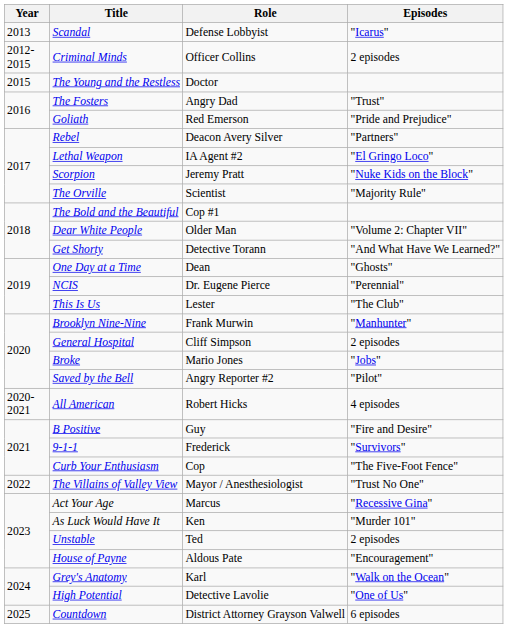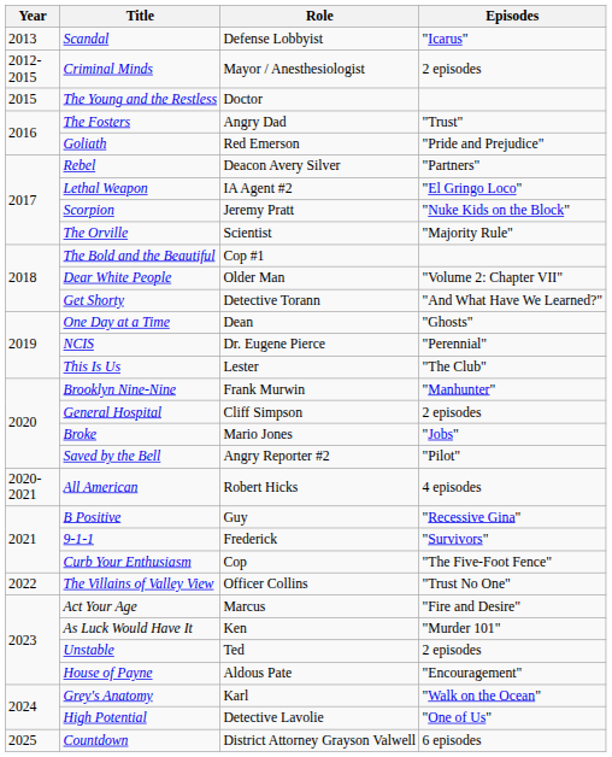 <table class="wikitable sortable">
 <tr>
 <th width="55">Year</th>
 <th>Title</th>
 <th>Role</th>
 <th>Episodes</th>
 </tr>
 <tr>
 <td>2013</td>
 <td><em><a href='#'>Scandal</a></em></td>
 <td>Defense Lobbyist</td>
 <td>"<a href='#'>Icarus</a>"</td>
 </tr>
 <tr>
 <td>2012-2015</td>
 <td><em><a href='#'>Criminal Minds</a></em></td>
-<td>Officer Collins</td>
+<td>Mayor / Anesthesiologist</td>
 <td>2 episodes</td>
 </tr>
 <tr>
 <td>2015</td>
 <td><em><a href='#'>The Young and the Restless</a></em></td>
 <td>Doctor</td>
 <td></td>
 </tr>
 <tr>
 <td rowspan="2">2016</td>
 <td><em><a href='#'>The Fosters</a></em></td>
 <td>Angry Dad</td>
 <td>"Trust"</td>
 </tr>
 <tr>
 <td><em><a href='#'>Goliath</a></em></td>
 <td>Red Emerson</td>
 <td>"Pride and Prejudice"</td>
 </tr>
 <tr>
 <td rowspan="4">2017</td>
 <td><em><a href='#'>Rebel</a></em></td>
 <td>Deacon Avery Silver</td>
 <td>"Partners"</td>
 </tr>
 <tr>
 <td><em><a href='#'>Lethal Weapon</a></em></td>
 <td>IA Agent #2</td>
 <td>"<a href='#'>El Gringo Loco</a>"</td>
 </tr>
 <tr>
 <td><em><a href='#'>Scorpion</a></em></td>
 <td>Jeremy Pratt</td>
 <td>"<a href='#'>Nuke Kids on the Block</a>"</td>
 </tr>
 <tr>
 <td><em><a href='#'>The Orville</a></em></td>
 <td>Scientist</td>
 <td>"Majority Rule"</td>
 </tr>
 <tr>
 <td rowspan="3">2018</td>
 <td><em><a href='#'>The Bold and the Beautiful</a></em></td>
 <td>Cop #1</td>
 <td></td>
 </tr>
 <tr>
 <td><em><a href='#'>Dear White People</a></em></td>
 <td>Older Man</td>
 <td>"Volume 2: Chapter VII"</td>
 </tr>
 <tr>
 <td><em><a href='#'>Get Shorty</a></em></td>
 <td>Detective Torann</td>
 <td>"And What Have We Learned?"</td>
 </tr>
 <tr>
 <td rowspan="3">2019</td>
 <td><em><a href='#'>One Day at a Time</a></em></td>
 <td>Dean</td>
 <td>"Ghosts"</td>
 </tr>
 <tr>
 <td><em><a href='#'>NCIS</a></em></td>
 <td>Dr. Eugene Pierce</td>
 <td>"Perennial"</td>
 </tr>
 <tr>
 <td><em><a href='#'>This Is Us</a></em></td>
 <td>Lester</td>
 <td>"The Club"</td>
 </tr>
 <tr>
 <td rowspan="4">2020</td>
 <td><em><a href='#'>Brooklyn Nine-Nine</a></em></td>
 <td>Frank Murwin</td>
 <td>"<a href='#'>Manhunter</a>"</td>
 </tr>
 <tr>
 <td><em><a href='#'>General Hospital</a></em></td>
 <td>Cliff Simpson</td>
 <td>2 episodes</td>
 </tr>
 <tr>
 <td><em><a href='#'>Broke</a></em></td>
 <td>Mario Jones</td>
 <td>"<a href='#'>Jobs</a>"</td>
 </tr>
 <tr>
 <td><em><a href='#'>Saved by the Bell</a></em></td>
 <td>Angry Reporter #2</td>
 <td>"Pilot"</td>
 </tr>
 <tr>
 <td>2020-2021</td>
 <td><em><a href='#'>All American</a></em></td>
 <td>Robert Hicks</td>
 <td>4 episodes</td>
 </tr>
 <tr>
 <td rowspan="3">2021</td>
 <td><em><a href='#'>B Positive</a></em></td>
 <td>Guy</td>
-<td>"Fire and Desire"</td>
+<td>"<a href='#'>Recessive Gina</a>"</td>
 </tr>
 <tr>
 <td><em><a href='#'>9-1-1</a></em></td>
 <td>Frederick</td>
 <td>"<a href='#'>Survivors</a>"</td>
 </tr>
 <tr>
 <td><em><a href='#'>Curb Your Enthusiasm</a></em></td>
 <td>Cop</td>
 <td>"The Five-Foot Fence"</td>
 </tr>
 <tr>
 <td>2022</td>
 <td><em><a href='#'>The Villains of Valley View</a></em></td>
-<td>Mayor / Anesthesiologist</td>
+<td>Officer Collins</td>
 <td>"Trust No One"</td>
 </tr>
 <tr>
 <td rowspan="4">2023</td>
 <td><em>Act Your Age</em></td>
 <td>Marcus</td>
-<td>"<a href='#'>Recessive Gina</a>"</td>
+<td>"Fire and Desire"</td>
 </tr>
 <tr>
 <td><em>As Luck Would Have It</em></td>
 <td>Ken</td>
 <td>"Murder 101"</td>
 </tr>
 <tr>
 <td><em><a href='#'>Unstable</a></em></td>
 <td>Ted</td>
 <td>2 episodes</td>
 </tr>
 <tr>
 <td><em><a href='#'>House of Payne</a></em></td>
 <td>Aldous Pate</td>
 <td>"Encouragement"</td>
 </tr>
 <tr>
 <td rowspan="2">2024</td>
 <td><em><a href='#'>Grey's Anatomy</a></em></td>
 <td>Karl</td>
 <td>"<a href='#'>Walk on the Ocean</a>"</td>
 </tr>
 <tr>
 <td><em><a href='#'>High Potential</a></em></td>
 <td>Detective Lavolie</td>
 <td>"<a href='#'>One of Us</a>"</td>
 </tr>
 <tr>
 <td>2025</td>
 <td><a href='#'><em>Countdown</em></a></td>
 <td>District Attorney Grayson Valwell</td>
 <td>6 episodes</td>
 </tr>
 </table>
